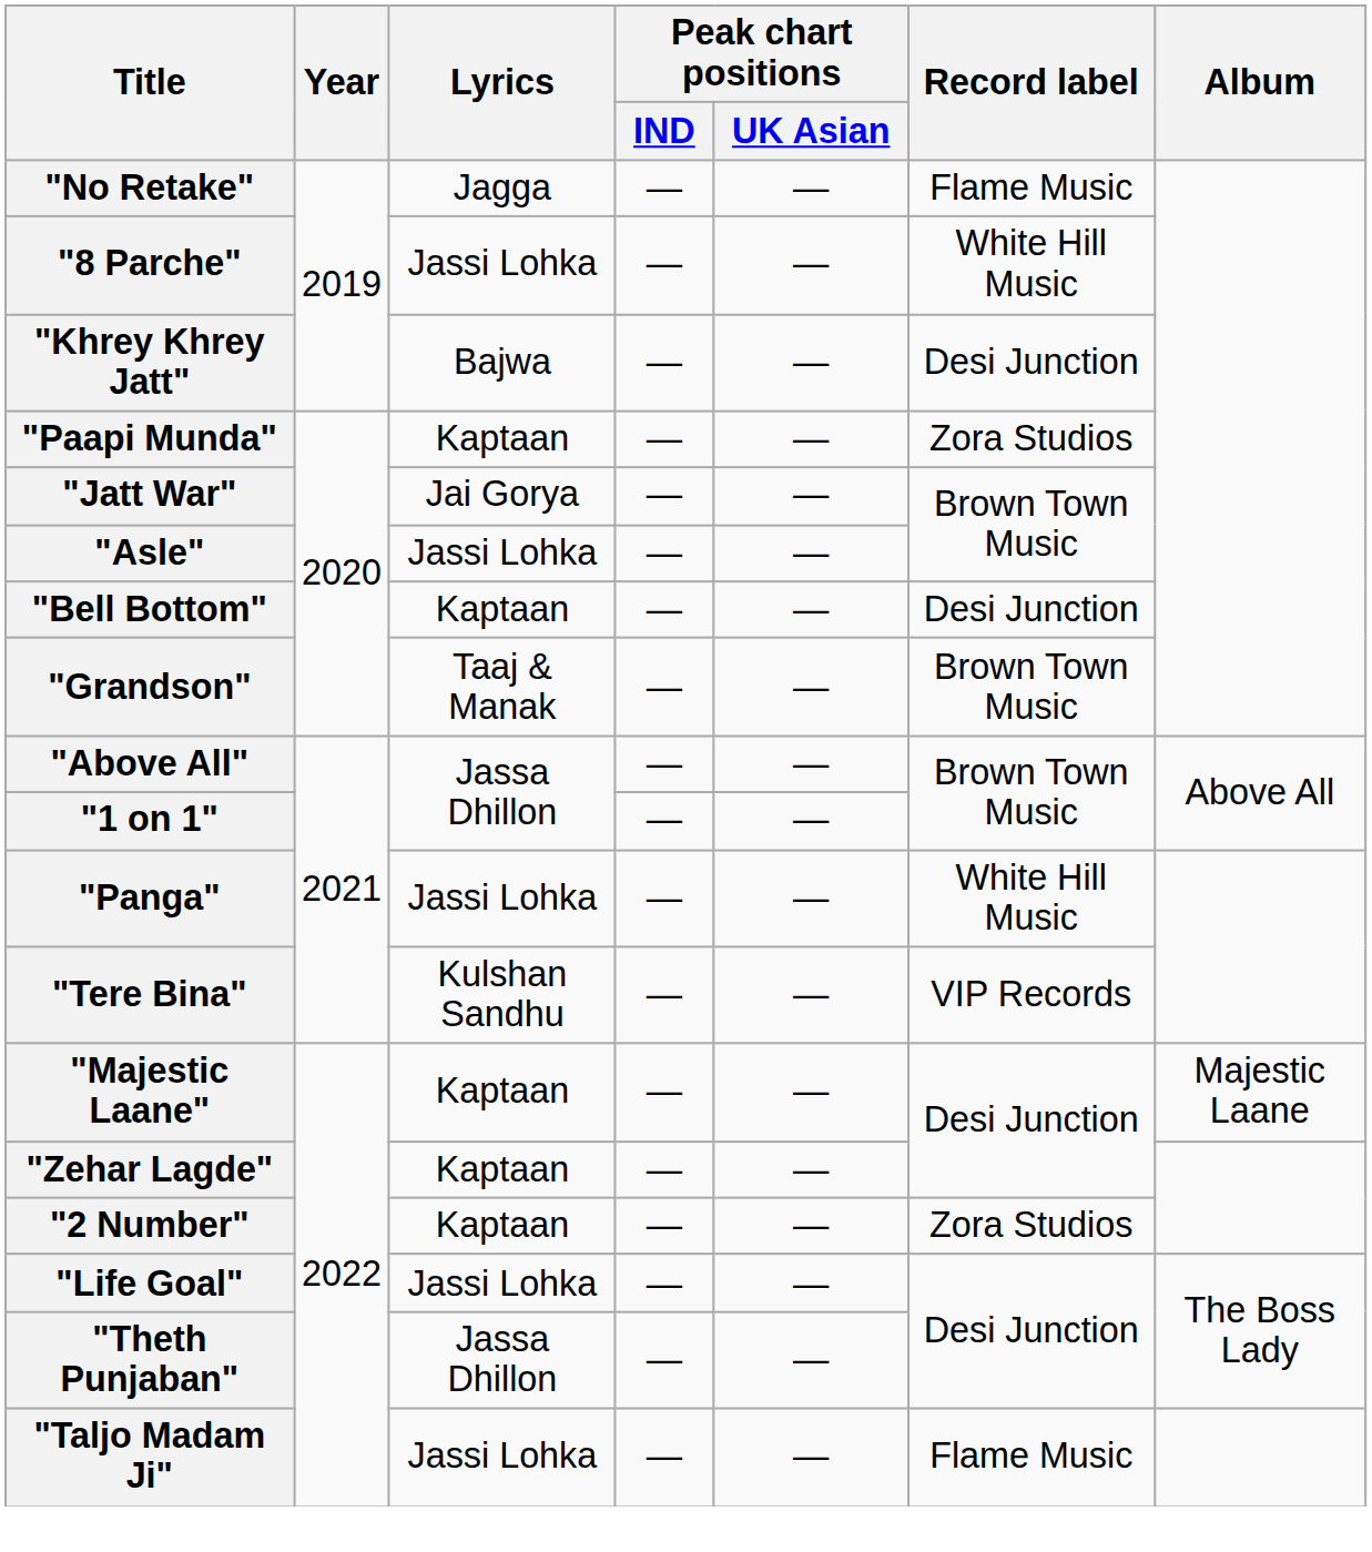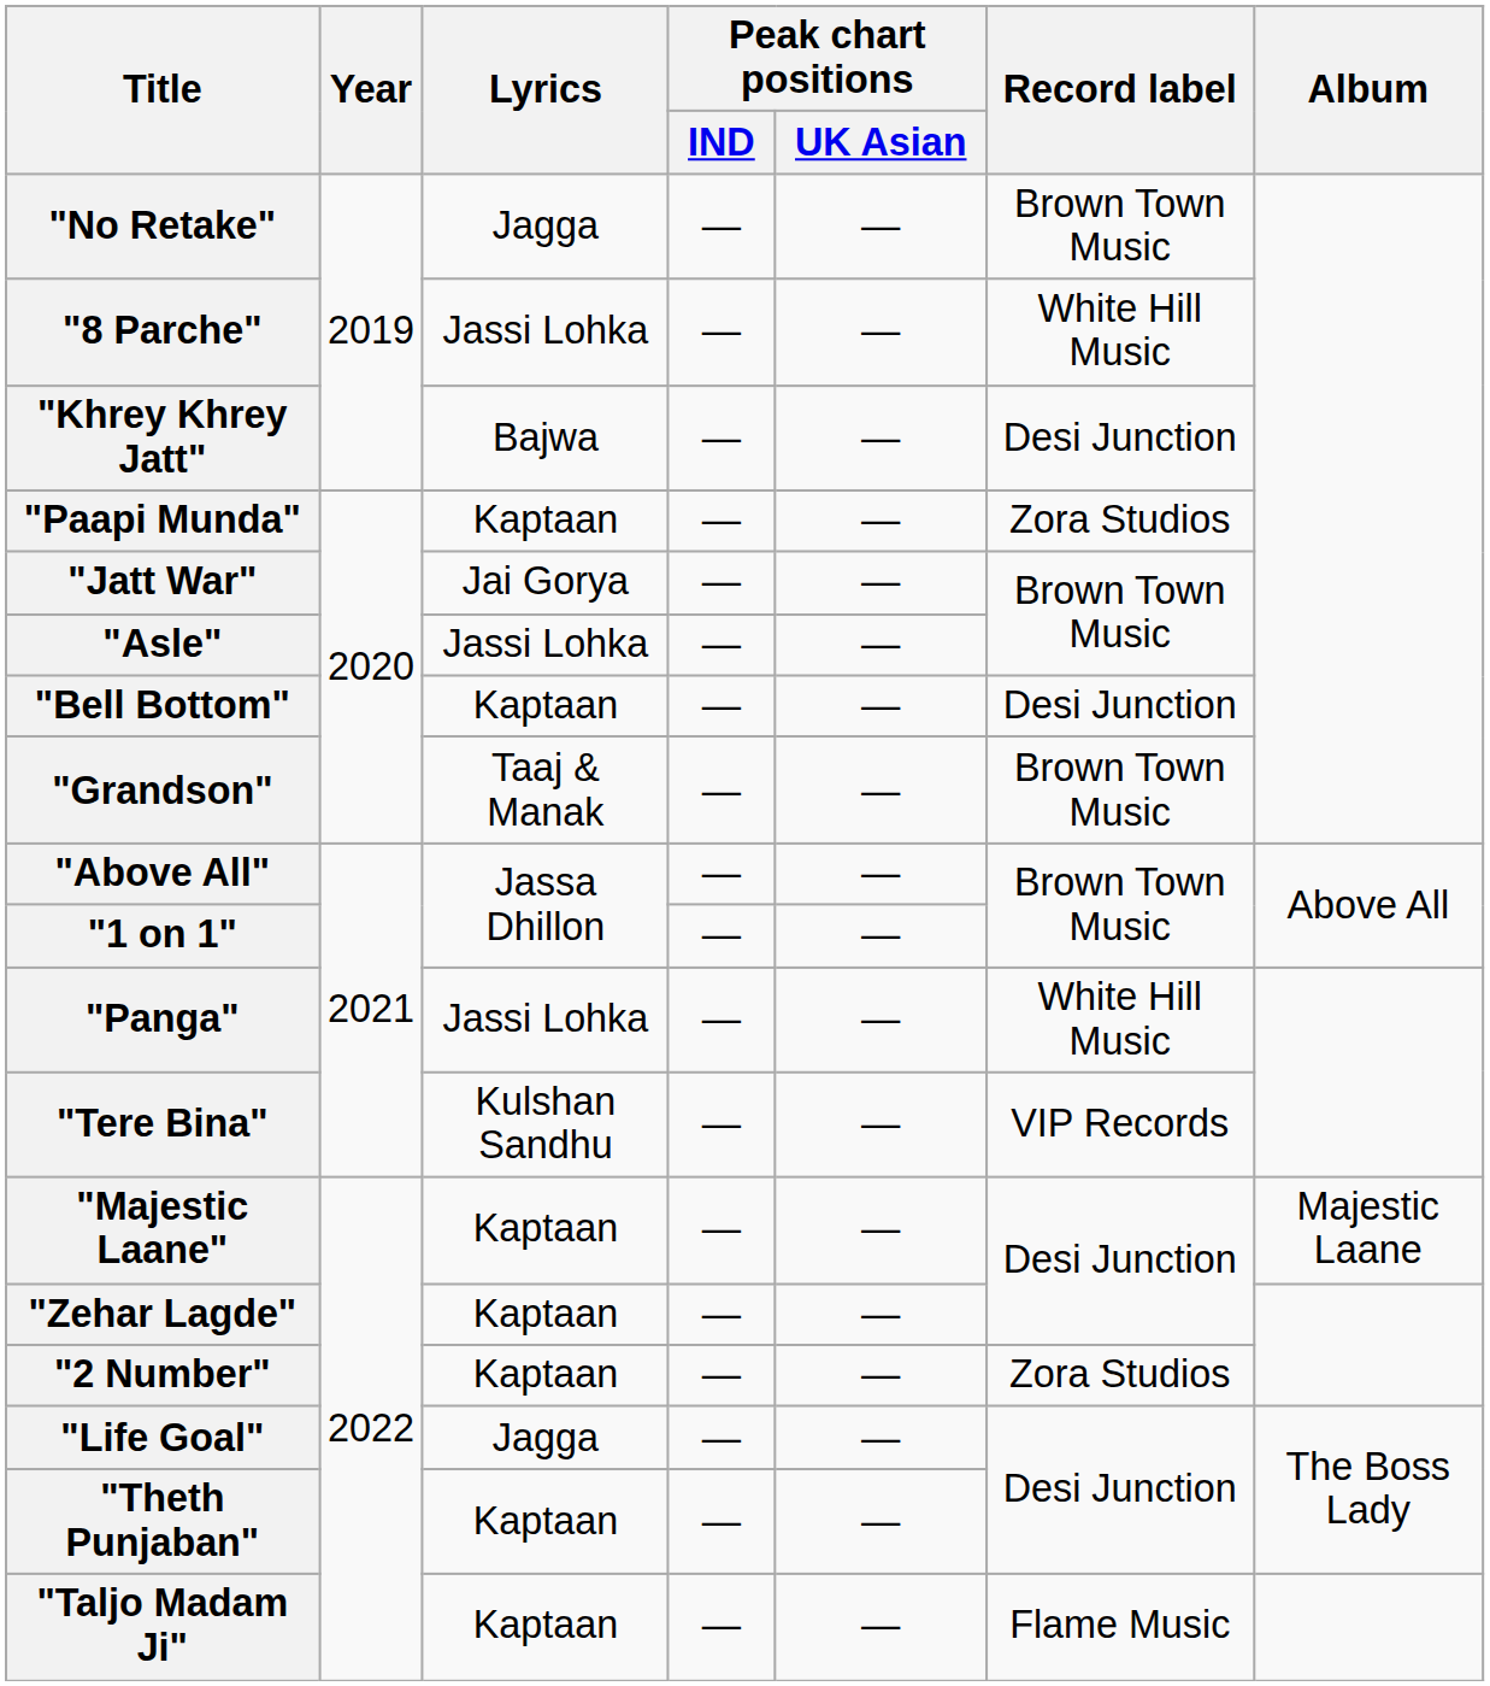 <table class="wikitable plainrowheaders" style="text-align:center;">
 <tr>
 <th scope="col" rowspan="2">Title</th>
 <th scope="col" rowspan="2">Year</th>
 <th scope="col" rowspan="2">Lyrics</th>
 <th scope="col" colspan="2">Peak chart positions</th>
 <th scope="col" rowspan="2">Record label</th>
 <th scope="col" rowspan="2">Album</th>
 </tr>
 <tr>
 <th scope="col"><a href='#'>IND</a></th>
 <th scope="col"><a href='#'>UK Asian</a></th>
 </tr>
 <tr>
 <th scope="row">"No Retake" </th>
 <td rowspan="3">2019</td>
 <td>Jagga</td>
 <td>—</td>
 <td>—</td>
-<td>Flame Music</td>
+<td>Brown Town Music</td>
 <td rowspan="8"></td>
 </tr>
 <tr>
 <th scope="row">"8 Parche" </th>
 <td>Jassi Lohka</td>
 <td>—</td>
 <td>—</td>
 <td>White Hill Music</td>
 </tr>
 <tr>
 <th scope="row">"Khrey Khrey Jatt" </th>
 <td>Bajwa</td>
 <td>—</td>
 <td>—</td>
 <td>Desi Junction</td>
 </tr>
 <tr>
 <th scope="row">"Paapi Munda" </th>
 <td rowspan="5">2020</td>
 <td>Kaptaan</td>
 <td>—</td>
 <td>—</td>
 <td>Zora Studios</td>
 </tr>
 <tr>
 <th scope="row">"Jatt War" </th>
 <td>Jai Gorya</td>
 <td>—</td>
 <td>—</td>
 <td rowspan="2">Brown Town Music</td>
 </tr>
 <tr>
 <th scope="row">"Asle" </th>
 <td>Jassi Lohka</td>
 <td>—</td>
 <td>—</td>
 </tr>
 <tr>
 <th scope="row">"Bell Bottom" </th>
 <td>Kaptaan</td>
 <td>—</td>
 <td>—</td>
 <td>Desi Junction</td>
 </tr>
 <tr>
 <th scope="row">"Grandson" </th>
 <td>Taaj & Manak</td>
 <td>—</td>
 <td>—</td>
 <td>Brown Town Music</td>
 </tr>
 <tr>
 <th scope="row">"Above All" </th>
 <td rowspan="4">2021</td>
 <td rowspan="2">Jassa Dhillon</td>
 <td>—</td>
 <td>—</td>
 <td rowspan="2">Brown Town Music</td>
 <td rowspan="2">Above All</td>
 </tr>
 <tr>
 <th scope="row">"1 on 1" </th>
 <td>—</td>
 <td>—</td>
 </tr>
 <tr>
 <th scope="row">"Panga" </th>
 <td>Jassi Lohka</td>
 <td>—</td>
 <td>—</td>
 <td>White Hill Music</td>
 <td rowspan="2"></td>
 </tr>
 <tr>
 <th scope="row">"Tere Bina" </th>
 <td>Kulshan Sandhu</td>
 <td>—</td>
 <td>—</td>
 <td>VIP Records</td>
 </tr>
 <tr>
 <th scope="row">"Majestic Laane" </th>
 <td rowspan="6">2022</td>
 <td>Kaptaan</td>
 <td>—</td>
 <td>—</td>
 <td rowspan="2">Desi Junction</td>
 <td>Majestic Laane</td>
 </tr>
 <tr>
 <th scope="row">"Zehar Lagde" </th>
 <td>Kaptaan</td>
 <td>—</td>
 <td>—</td>
 <td rowspan="2"></td>
 </tr>
 <tr>
 <th scope="row">"2 Number" </th>
 <td>Kaptaan</td>
 <td>—</td>
 <td>—</td>
 <td>Zora Studios</td>
 </tr>
 <tr>
 <th scope="row">"Life Goal" </th>
-<td>Jassi Lohka</td>
+<td>Jagga</td>
 <td>—</td>
 <td>—</td>
 <td rowspan="2">Desi Junction</td>
 <td rowspan="2">The Boss Lady</td>
 </tr>
 <tr>
 <th scope="row">"Theth Punjaban" </th>
-<td>Jassa Dhillon</td>
+<td>Kaptaan</td>
 <td>—</td>
 <td>—</td>
 </tr>
 <tr>
 <th scope="row">"Taljo Madam Ji" </th>
-<td>Jassi Lohka</td>
+<td>Kaptaan</td>
 <td>—</td>
 <td>—</td>
 <td>Flame Music</td>
 <td></td>
 </tr>
 </table>
